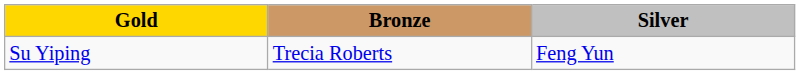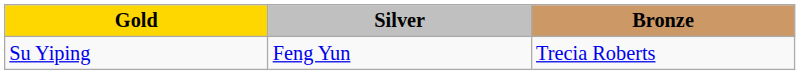 <table class="wikitable" style="text-align:left">
 <tr align="center">
 <td width=200 bgcolor=gold><strong>Gold</strong></td>
+<td width=200 bgcolor=silver><strong>Silver</strong></td>
 <td width=200 bgcolor=CC9966><strong>Bronze</strong></td>
-<td width=200 bgcolor=silver><strong>Silver</strong></td>
 </tr>
 <tr>
 <td><a href='#'>Su Yiping</a><br><em></em></td>
+<td><a href='#'>Feng Yun</a><br><em></em></td>
 <td><a href='#'>Trecia Roberts</a><br><em></em></td>
-<td><a href='#'>Feng Yun</a><br><em></em></td>
 </tr>
 </table>
